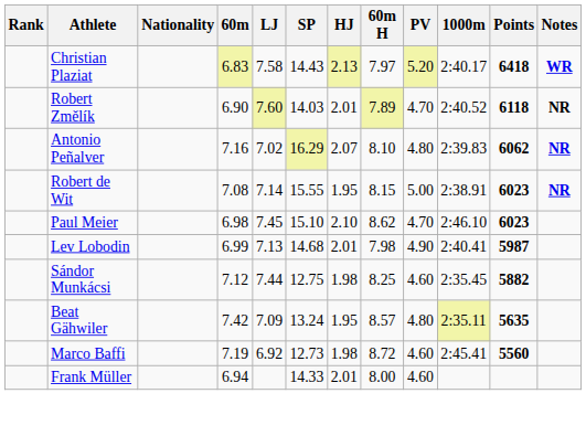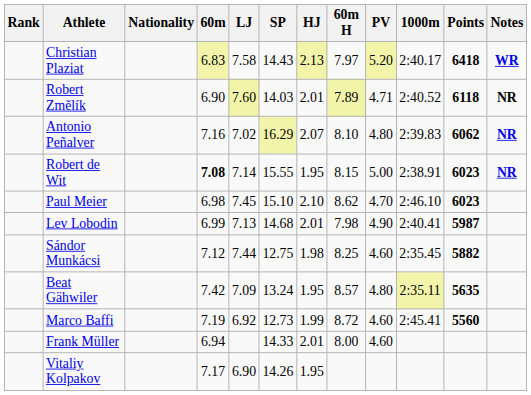 <table class="wikitable sortable" style=" text-align:center">
 <tr>
 <th>Rank</th>
 <th>Athlete</th>
 <th>Nationality</th>
 <th>60m</th>
 <th>LJ</th>
 <th>SP</th>
 <th>HJ</th>
 <th>60m H</th>
 <th>PV</th>
 <th>1000m</th>
 <th>Points</th>
 <th>Notes</th>
 </tr>
 <tr>
 <td></td>
 <td align=left><a href='#'>Christian Plaziat</a></td>
 <td align=left></td>
 <td bgcolor=#F2F5A9>6.83</td>
 <td>7.58</td>
 <td>14.43</td>
 <td bgcolor=#F2F5A9>2.13</td>
 <td>7.97</td>
 <td bgcolor=#F2F5A9>5.20</td>
 <td>2:40.17</td>
 <td><strong>6418</strong></td>
 <td><strong><a href='#'>WR</a></strong></td>
 </tr>
 <tr>
 <td></td>
 <td align=left><a href='#'>Robert Změlík</a></td>
 <td align=left></td>
 <td>6.90</td>
 <td bgcolor=#F2F5A9>7.60</td>
 <td>14.03</td>
 <td>2.01</td>
 <td bgcolor=#F2F5A9>7.89</td>
-<td>4.70</td>
+<td>4.71</td>
 <td>2:40.52</td>
 <td><strong>6118</strong></td>
 <td><strong>NR</strong></td>
 </tr>
 <tr>
 <td></td>
 <td align=left><a href='#'>Antonio Peñalver</a></td>
 <td align=left></td>
 <td>7.16</td>
 <td>7.02</td>
 <td bgcolor=#F2F5A9>16.29</td>
 <td>2.07</td>
 <td>8.10</td>
 <td>4.80</td>
 <td>2:39.83</td>
 <td><strong>6062</strong></td>
 <td><strong><a href='#'>NR</a></strong></td>
 </tr>
 <tr>
 <td></td>
 <td align=left><a href='#'>Robert de Wit</a></td>
 <td align=left></td>
-<td>7.08</td>
+<td><strong>7.08</strong></td>
 <td>7.14</td>
 <td>15.55</td>
 <td>1.95</td>
 <td>8.15</td>
 <td>5.00</td>
 <td>2:38.91</td>
 <td><strong>6023</strong></td>
 <td><strong><a href='#'>NR</a></strong></td>
 </tr>
 <tr>
 <td></td>
 <td align=left><a href='#'>Paul Meier</a></td>
 <td align=left></td>
 <td>6.98</td>
 <td>7.45</td>
 <td>15.10</td>
 <td>2.10</td>
 <td>8.62</td>
 <td>4.70</td>
 <td>2:46.10</td>
 <td><strong>6023</strong></td>
 <td></td>
 </tr>
 <tr>
 <td></td>
 <td align=left><a href='#'>Lev Lobodin</a></td>
 <td align=left></td>
 <td>6.99</td>
 <td>7.13</td>
 <td>14.68</td>
 <td>2.01</td>
 <td>7.98</td>
 <td>4.90</td>
 <td>2:40.41</td>
 <td><strong>5987</strong></td>
 <td></td>
 </tr>
 <tr>
 <td></td>
 <td align=left><a href='#'>Sándor Munkácsi</a></td>
 <td align=left></td>
 <td>7.12</td>
 <td>7.44</td>
 <td>12.75</td>
 <td>1.98</td>
 <td>8.25</td>
 <td>4.60</td>
 <td>2:35.45</td>
 <td><strong>5882</strong></td>
 <td></td>
 </tr>
 <tr>
 <td></td>
 <td align=left><a href='#'>Beat Gähwiler</a></td>
 <td align=left></td>
 <td>7.42</td>
 <td>7.09</td>
 <td>13.24</td>
 <td>1.95</td>
 <td>8.57</td>
 <td>4.80</td>
 <td bgcolor=#F2F5A9>2:35.11</td>
 <td><strong>5635</strong></td>
 <td></td>
 </tr>
 <tr>
 <td></td>
 <td align=left><a href='#'>Marco Baffi</a></td>
 <td align=left></td>
 <td>7.19</td>
 <td>6.92</td>
 <td>12.73</td>
-<td>1.98</td>
+<td>1.99</td>
 <td>8.72</td>
 <td>4.60</td>
 <td>2:45.41</td>
 <td><strong>5560</strong></td>
 <td></td>
 </tr>
 <tr>
 <td></td>
 <td align=left><a href='#'>Frank Müller</a></td>
 <td align=left></td>
 <td>6.94</td>
 <td></td>
 <td>14.33</td>
 <td>2.01</td>
 <td>8.00</td>
 <td>4.60</td>
 <td></td>
 <td><strong></strong></td>
 <td></td>
 </tr>
+<tr>
+<td></td>
+<td align=left><a href='#'>Vitaliy Kolpakov</a></td>
+<td align=left></td>
+<td>7.17</td>
+<td>6.90</td>
+<td>14.26</td>
+<td>1.95</td>
+<td></td>
+<td></td>
+<td></td>
+<td><strong></strong></td>
+<td></td>
+</tr>
 </table>
